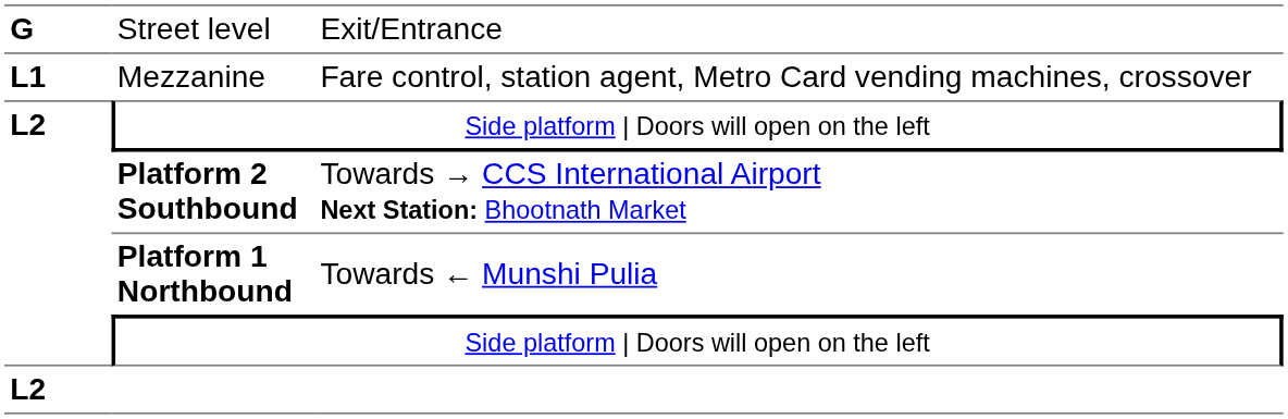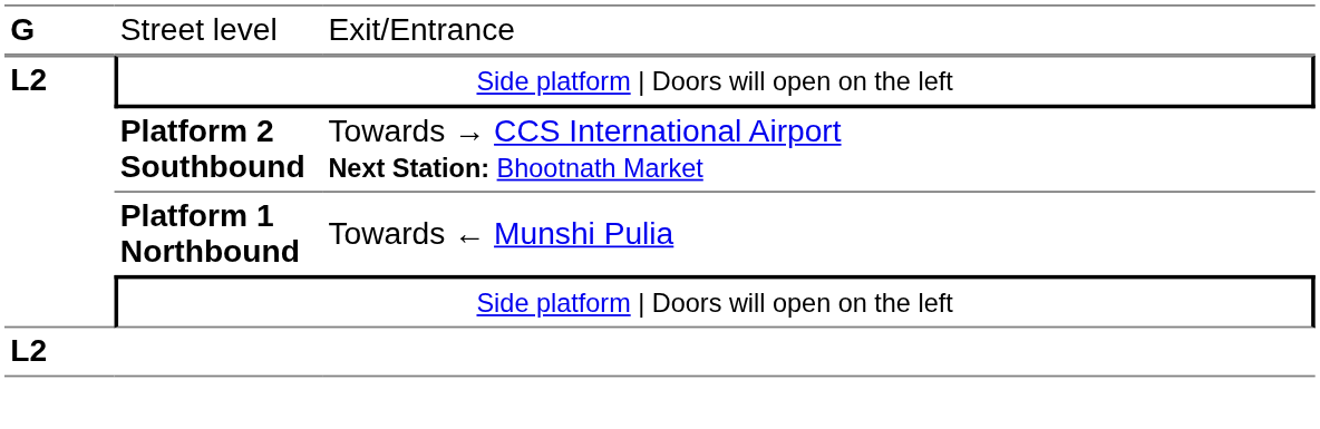 <table table border=0 cellspacing=0 cellpadding=3>
 <tr>
 <td style="border-bottom:solid 1px gray;border-top:solid 1px gray;" width=50 valign=top><strong>G</strong></td>
 <td style="border-top:solid 1px gray;border-bottom:solid 1px gray;" width=100 valign=top>Street level</td>
 <td style="border-top:solid 1px gray;border-bottom:solid 1px gray;" width=500 valign=top>Exit/Entrance</td>
-</tr>
-<tr>
-<td valign=top><strong>L1</strong></td>
-<td valign=top>Mezzanine</td>
-<td valign=top>Fare control, station agent, Metro Card vending machines, crossover<br></td>
 </tr>
 <tr>
 <td style="border-top:solid 1px gray;border-bottom:solid 1px gray;" width=50 rowspan=4 valign=top><strong>L2</strong></td>
 <td style="border-top:solid 1px gray;border-right:solid 2px black;border-left:solid 2px black;border-bottom:solid 2px black;text-align:center;" colspan=2><small><a href='#'>Side platform</a> | Doors will open on the left </small></td>
 </tr>
 <tr>
 <td style="border-bottom:solid 1px gray;" width=100><span><strong>Platform 2</strong><br><strong>Southbound</strong></span></td>
 <td style="border-bottom:solid 1px gray;" width=500>Towards → <a href='#'>CCS International Airport</a><br><small><strong>Next Station:</strong> <a href='#'>Bhootnath Market</a></small></td>
 </tr>
 <tr>
 <td><span><strong>Platform 1</strong><br><strong>Northbound</strong></span></td>
 <td><span></span>Towards ← <a href='#'>Munshi Pulia</a></td>
 </tr>
 <tr>
 <td style="border-top:solid 2px black;border-right:solid 2px black;border-left:solid 2px black;border-bottom:solid 1px gray;text-align:center;" colspan=2><small><a href='#'>Side platform</a> | Doors will open on the left </small></td>
 </tr>
 <tr>
 <td style="border-bottom:solid 1px gray;" width=50 rowspan=2 valign=top><strong>L2</strong></td>
 <td style="border-bottom:solid 1px gray;" width=100></td>
 <td style="border-bottom:solid 1px gray;" width=500></td>
 </tr>
 <tr>
 </tr>
 </table>
